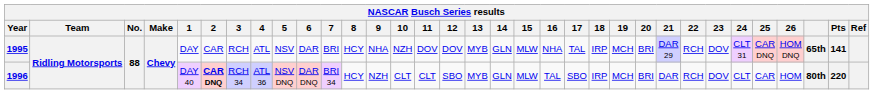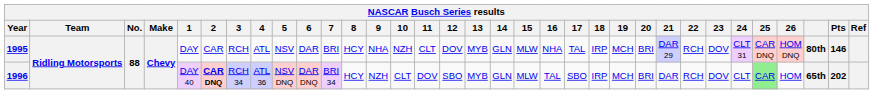 <table class="wikitable" style="text-align:center; font-size:75%">
 <tr>
 <th colspan=45><a href='#'>NASCAR</a> <a href='#'>Busch Series</a> results</th>
 </tr>
 <tr>
 <th>Year</th>
 <th>Team</th>
 <th>No.</th>
 <th>Make</th>
 <th>1</th>
 <th>2</th>
 <th>3</th>
 <th>4</th>
 <th>5</th>
 <th>6</th>
 <th>7</th>
 <th>8</th>
 <th>9</th>
 <th>10</th>
 <th>11</th>
 <th>12</th>
 <th>13</th>
 <th>14</th>
 <th>15</th>
 <th>16</th>
 <th>17</th>
 <th>18</th>
 <th>19</th>
 <th>20</th>
 <th>21</th>
 <th>22</th>
 <th>23</th>
 <th>24</th>
 <th>25</th>
 <th>26</th>
 <th></th>
 <th>Pts</th>
 <th>Ref</th>
 </tr>
 <tr>
 <th><a href='#'>1995</a></th>
 <th rowspan=2><a href='#'>Ridling Motorsports</a></th>
 <th rowspan=2>88</th>
 <th rowspan=2><a href='#'>Chevy</a></th>
 <td><a href='#'>DAY</a></td>
 <td><a href='#'>CAR</a></td>
 <td><a href='#'>RCH</a></td>
 <td><a href='#'>ATL</a></td>
 <td><a href='#'>NSV</a></td>
 <td><a href='#'>DAR</a></td>
 <td><a href='#'>BRI</a></td>
 <td><a href='#'>HCY</a></td>
 <td><a href='#'>NHA</a></td>
 <td><a href='#'>NZH</a></td>
-<td><a href='#'>DOV</a></td>
+<td><a href='#'>CLT</a></td>
 <td><a href='#'>DOV</a></td>
 <td><a href='#'>MYB</a></td>
 <td><a href='#'>GLN</a></td>
 <td><a href='#'>MLW</a></td>
 <td><a href='#'>NHA</a></td>
 <td><a href='#'>TAL</a></td>
 <td><a href='#'>IRP</a></td>
 <td><a href='#'>MCH</a></td>
 <td><a href='#'>BRI</a></td>
 <td style="background:#CFCFFF;"><a href='#'>DAR</a><br><small>29</small></td>
 <td><a href='#'>RCH</a></td>
 <td><a href='#'>DOV</a></td>
 <td style="background:#EFCFFF;"><a href='#'>CLT</a><br><small>31</small></td>
 <td style="background:#FFCFCF;"><a href='#'>CAR</a><br><small>DNQ</small></td>
 <td style="background:#FFCFCF;"><a href='#'>HOM</a><br><small>DNQ</small></td>
-<th>65th</th>
-<th>141</th>
+<th>80th</th>
+<th>146</th>
 <th></th>
 </tr>
 <tr>
 <th><a href='#'>1996</a></th>
 <td style="background:#EFCFFF;"><a href='#'>DAY</a><br><small>40</small></td>
 <td style="background:#FFCFCF;"><strong><a href='#'>CAR</a><br><small>DNQ</small></strong></td>
 <td style="background:#CFCFFF;"><a href='#'>RCH</a><br><small>34</small></td>
 <td style="background:#CFCFFF;"><a href='#'>ATL</a><br><small>36</small></td>
 <td style="background:#FFCFCF;"><a href='#'>NSV</a><br><small>DNQ</small></td>
 <td style="background:#FFCFCF;"><a href='#'>DAR</a><br><small>DNQ</small></td>
 <td style="background:#EFCFFF;"><a href='#'>BRI</a><br><small>34</small></td>
 <td><a href='#'>HCY</a></td>
 <td><a href='#'>NZH</a></td>
 <td><a href='#'>CLT</a></td>
-<td><a href='#'>CLT</a></td>
+<td><a href='#'>DOV</a></td>
 <td><a href='#'>SBO</a></td>
 <td><a href='#'>MYB</a></td>
 <td><a href='#'>GLN</a></td>
 <td><a href='#'>MLW</a></td>
 <td><a href='#'>TAL</a></td>
 <td><a href='#'>SBO</a></td>
 <td><a href='#'>IRP</a></td>
 <td><a href='#'>MCH</a></td>
 <td><a href='#'>BRI</a></td>
 <td><a href='#'>DAR</a></td>
 <td><a href='#'>RCH</a></td>
 <td><a href='#'>DOV</a></td>
 <td><a href='#'>CLT</a></td>
-<td><a href='#'>CAR</a></td>
+<td style="background: lightgreen;"><a href='#'>CAR</a></td>
 <td><a href='#'>HOM</a></td>
-<th>80th</th>
-<th>220</th>
+<th>65th</th>
+<th>202</th>
 <th></th>
 </tr>
 </table>
